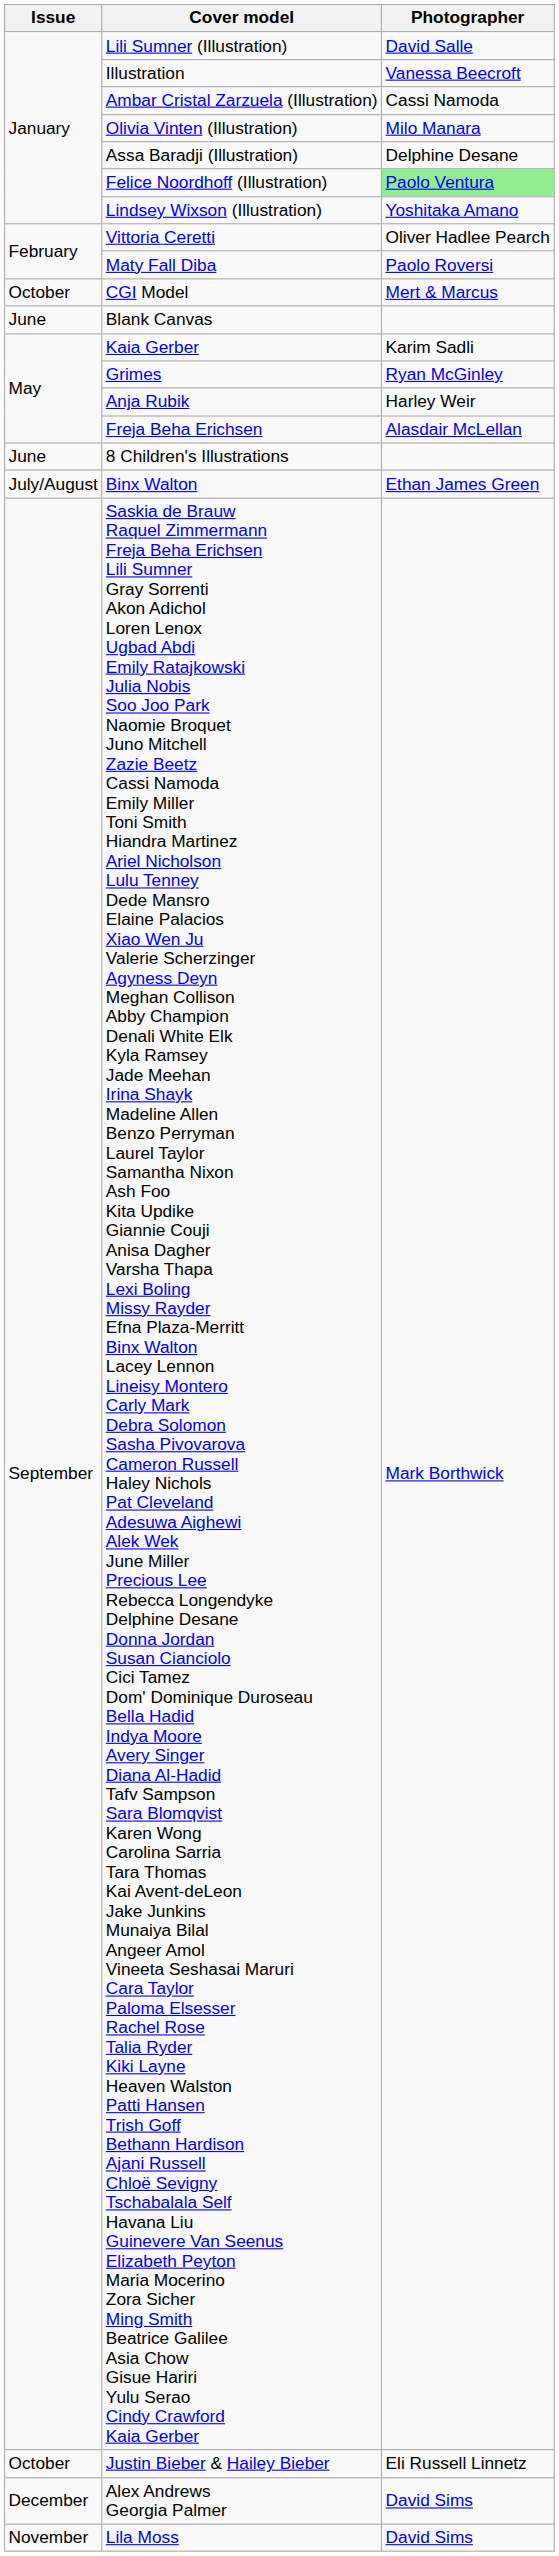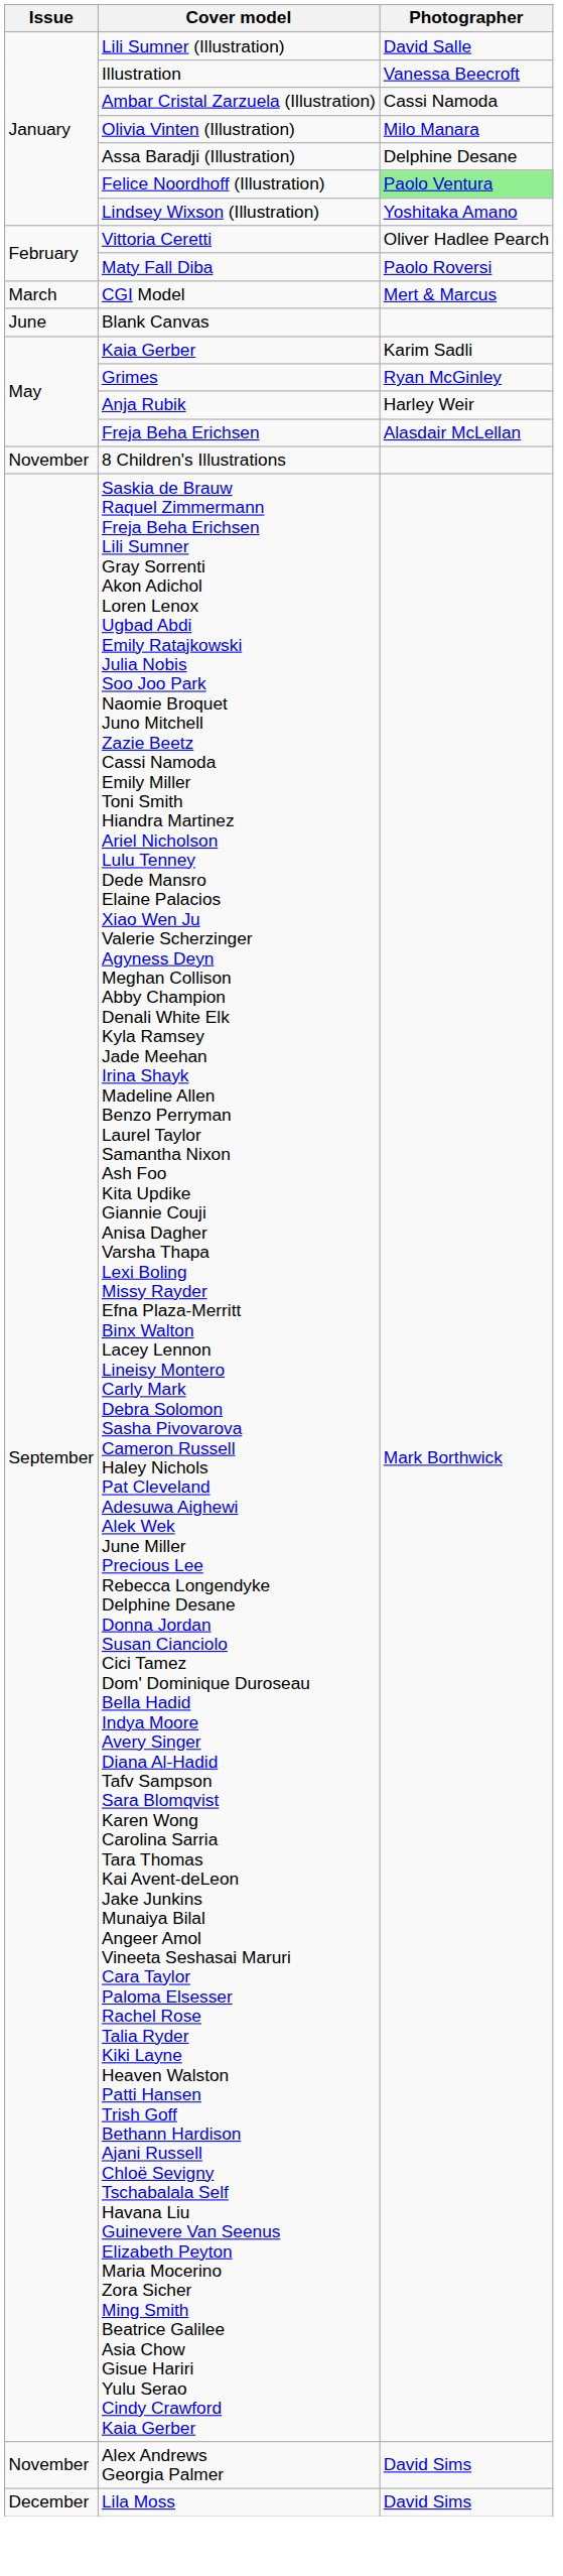 <table class="sortable wikitable">
 <tr>
 <th>Issue</th>
 <th>Cover model</th>
 <th>Photographer</th>
 </tr>
 <tr>
 <td rowspan=7>January</td>
 <td><a href='#'>Lili Sumner</a> (Illustration)</td>
 <td><a href='#'>David Salle</a></td>
 </tr>
 <tr>
 <td>Illustration</td>
 <td><a href='#'>Vanessa Beecroft</a></td>
 </tr>
 <tr>
 <td><a href='#'>Ambar Cristal Zarzuela</a> (Illustration)</td>
 <td>Cassi Namoda</td>
 </tr>
 <tr>
 <td><a href='#'>Olivia Vinten</a> (Illustration)</td>
 <td><a href='#'>Milo Manara</a></td>
 </tr>
 <tr>
 <td>Assa Baradji (Illustration)</td>
 <td>Delphine Desane</td>
 </tr>
 <tr>
 <td><a href='#'>Felice Noordhoff</a> (Illustration)</td>
 <td style="background: lightgreen;"><a href='#'>Paolo Ventura</a></td>
 </tr>
 <tr>
 <td><a href='#'>Lindsey Wixson</a> (Illustration)</td>
 <td><a href='#'>Yoshitaka Amano</a></td>
 </tr>
 <tr>
 <td rowspan=2>February</td>
 <td><a href='#'>Vittoria Ceretti</a></td>
 <td>Oliver Hadlee Pearch</td>
 </tr>
 <tr>
 <td><a href='#'>Maty Fall Diba</a></td>
 <td><a href='#'>Paolo Roversi</a></td>
 </tr>
 <tr>
-<td>October</td>
+<td>March</td>
 <td><a href='#'>CGI</a> Model</td>
 <td><a href='#'>Mert & Marcus</a></td>
 </tr>
 <tr>
 <td>June</td>
 <td>Blank Canvas</td>
 <td></td>
 </tr>
 <tr>
 <td rowspan=4>May</td>
 <td><a href='#'>Kaia Gerber</a></td>
 <td>Karim Sadli</td>
 </tr>
 <tr>
 <td><a href='#'>Grimes</a></td>
 <td><a href='#'>Ryan McGinley</a></td>
 </tr>
 <tr>
 <td><a href='#'>Anja Rubik</a></td>
 <td>Harley Weir</td>
 </tr>
 <tr>
 <td><a href='#'>Freja Beha Erichsen</a></td>
 <td><a href='#'>Alasdair McLellan</a></td>
 </tr>
 <tr>
-<td>June</td>
+<td>November</td>
 <td>8 Children's Illustrations</td>
 <td></td>
-</tr>
-<tr>
-<td>July/August</td>
-<td><a href='#'>Binx Walton</a></td>
-<td><a href='#'>Ethan James Green</a></td>
 </tr>
 <tr>
 <td>September</td>
 <td><a href='#'>Saskia de Brauw</a> <br> <a href='#'>Raquel Zimmermann</a> <br> <a href='#'>Freja Beha Erichsen</a> <br> <a href='#'>Lili Sumner</a> <br> Gray Sorrenti <br> Akon Adichol <br> Loren Lenox <br> <a href='#'>Ugbad Abdi</a> <br> <a href='#'>Emily Ratajkowski</a> <br> <a href='#'>Julia Nobis</a> <br> <a href='#'>Soo Joo Park</a> <br> Naomie Broquet <br> Juno Mitchell <br> <a href='#'>Zazie Beetz</a> <br> Cassi Namoda <br> Emily Miller <br> Toni Smith <br> Hiandra Martinez <br> <a href='#'>Ariel Nicholson</a> <br> <a href='#'>Lulu Tenney</a> <br> Dede Mansro <br> Elaine Palacios <br> <a href='#'>Xiao Wen Ju</a> <br> Valerie Scherzinger <br> <a href='#'>Agyness Deyn</a> <br> Meghan Collison <br> Abby Champion <br> Denali White Elk <br> Kyla Ramsey <br> Jade Meehan <br> <a href='#'>Irina Shayk</a> <br> Madeline Allen <br> Benzo Perryman <br> Laurel Taylor <br> Samantha Nixon <br> Ash Foo <br> Kita Updike <br> Giannie Couji <br> Anisa Dagher <br> Varsha Thapa <br> <a href='#'>Lexi Boling</a> <br> <a href='#'>Missy Rayder</a> <br> Efna Plaza-Merritt <br> <a href='#'>Binx Walton</a> <br> Lacey Lennon <br> <a href='#'>Lineisy Montero</a> <br> <a href='#'>Carly Mark</a> <br> <a href='#'>Debra Solomon</a> <br> <a href='#'>Sasha Pivovarova</a> <br> <a href='#'>Cameron Russell</a> <br> Haley Nichols <br> <a href='#'>Pat Cleveland</a> <br> <a href='#'>Adesuwa Aighewi</a> <br> <a href='#'>Alek Wek</a> <br> June Miller <br> <a href='#'>Precious Lee</a> <br> Rebecca Longendyke <br> Delphine Desane <br> <a href='#'>Donna Jordan</a> <br> <a href='#'>Susan Cianciolo</a> <br> Cici Tamez <br> Dom' Dominique Duroseau <br> <a href='#'>Bella Hadid</a> <br> <a href='#'>Indya Moore</a> <br> <a href='#'>Avery Singer</a> <br> <a href='#'>Diana Al-Hadid</a> <br> Tafv Sampson <br> <a href='#'>Sara Blomqvist</a> <br> Karen Wong <br> Carolina Sarria <br> Tara Thomas <br> Kai Avent-deLeon <br> Jake Junkins <br> Munaiya Bilal <br> Angeer Amol <br> Vineeta Seshasai Maruri <br> <a href='#'>Cara Taylor</a> <br> <a href='#'>Paloma Elsesser</a> <br> <a href='#'>Rachel Rose</a> <br> <a href='#'>Talia Ryder</a> <br> <a href='#'>Kiki Layne</a> <br> Heaven Walston <br> <a href='#'>Patti Hansen</a> <br> <a href='#'>Trish Goff</a> <br> <a href='#'>Bethann Hardison</a> <br> <a href='#'>Ajani Russell</a> <br> <a href='#'>Chloë Sevigny</a> <br> <a href='#'>Tschabalala Self</a> <br> Havana Liu <br> <a href='#'>Guinevere Van Seenus</a> <br> <a href='#'>Elizabeth Peyton</a> <br> Maria Mocerino <br> Zora Sicher <br> <a href='#'>Ming Smith</a> <br> Beatrice Galilee <br> Asia Chow <br> Gisue Hariri <br> Yulu Serao <br> <a href='#'>Cindy Crawford</a> <br> <a href='#'>Kaia Gerber</a></td>
 <td><a href='#'>Mark Borthwick</a></td>
 </tr>
 <tr>
-<td>October</td>
-<td><a href='#'>Justin Bieber</a> & <a href='#'>Hailey Bieber</a></td>
-<td>Eli Russell Linnetz</td>
-</tr>
-<tr>
-<td>December</td>
+<td>November</td>
 <td>Alex Andrews<br>Georgia Palmer</td>
 <td><a href='#'>David Sims</a></td>
 </tr>
 <tr>
-<td>November</td>
+<td>December</td>
 <td><a href='#'>Lila Moss</a></td>
 <td><a href='#'>David Sims</a></td>
 </tr>
 </table>
